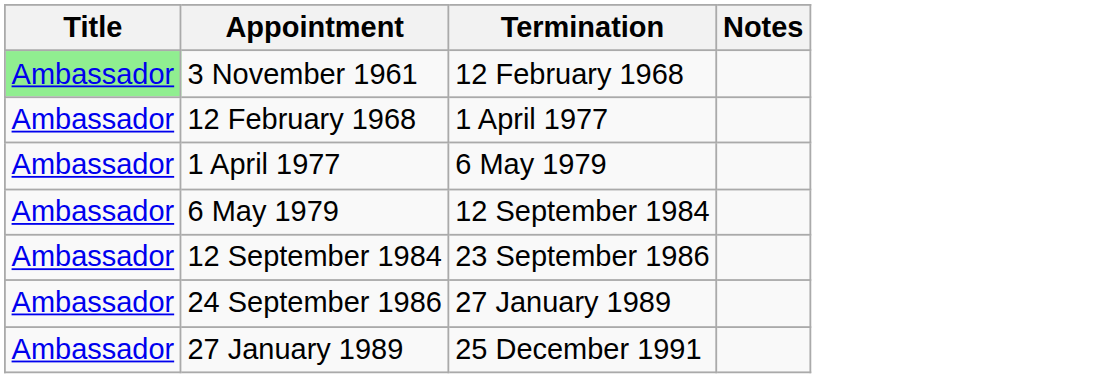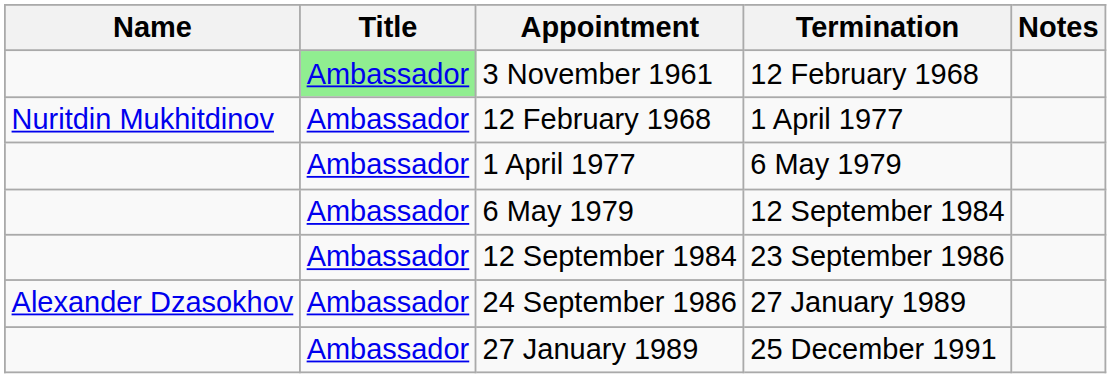 <table class="wikitable">
 <tr valign="middle">
+<th>Name</th>
 <th>Title</th>
 <th>Appointment</th>
 <th>Termination</th>
 <th>Notes</th>
 </tr>
 <tr>
+<td></td>
 <td style="background: lightgreen;"><a href='#'>Ambassador</a></td>
 <td>3 November 1961</td>
 <td>12 February 1968</td>
 <td></td>
 </tr>
 <tr>
+<td><a href='#'>Nuritdin Mukhitdinov</a></td>
 <td><a href='#'>Ambassador</a></td>
 <td>12 February 1968</td>
 <td>1 April 1977</td>
 <td></td>
 </tr>
 <tr>
+<td></td>
 <td><a href='#'>Ambassador</a></td>
 <td>1 April 1977</td>
 <td>6 May 1979</td>
 <td></td>
 </tr>
 <tr>
+<td></td>
 <td><a href='#'>Ambassador</a></td>
 <td>6 May 1979</td>
 <td>12 September 1984</td>
 <td></td>
 </tr>
 <tr>
+<td></td>
 <td><a href='#'>Ambassador</a></td>
 <td>12 September 1984</td>
 <td>23 September 1986</td>
 <td></td>
 </tr>
 <tr>
+<td><a href='#'>Alexander Dzasokhov</a></td>
 <td><a href='#'>Ambassador</a></td>
 <td>24 September 1986</td>
 <td>27 January 1989</td>
 <td></td>
 </tr>
 <tr>
+<td></td>
 <td><a href='#'>Ambassador</a></td>
 <td>27 January 1989</td>
 <td>25 December 1991</td>
 <td></td>
 </tr>
 </table>
